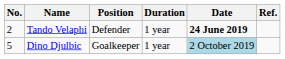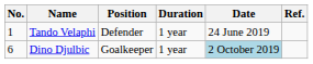 <table class="wikitable">
 <tr>
 <th>No.</th>
 <th>Name</th>
 <th>Position</th>
 <th>Duration</th>
 <th>Date</th>
 <th>Ref.</th>
 </tr>
 <tr>
-<td>2</td>
+<td>1</td>
 <td><a href='#'>Tando Velaphi</a></td>
 <td>Defender</td>
 <td>1 year</td>
-<td><strong>24 June 2019</strong></td>
+<td>24 June 2019</td>
 <td></td>
 </tr>
 <tr>
-<td>5</td>
+<td>6</td>
 <td><a href='#'>Dino Djulbic</a></td>
 <td>Goalkeeper</td>
 <td>1 year</td>
 <td style="background: lightblue;">2 October 2019</td>
 <td></td>
 </tr>
 </table>
